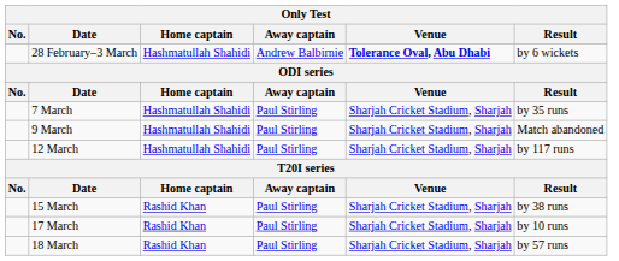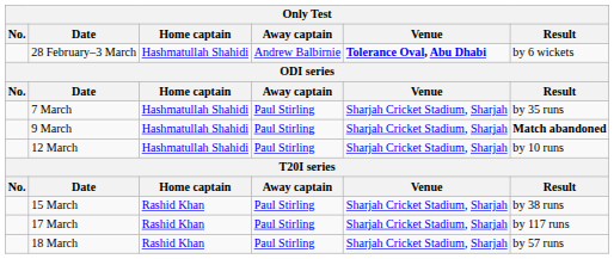 <table class="wikitable">
 <tr>
 <th colspan="9">Only Test</th>
 </tr>
 <tr>
 <th>No.</th>
 <th>Date</th>
 <th>Home captain</th>
 <th>Away captain</th>
 <th>Venue</th>
 <th>Result</th>
 </tr>
 <tr>
 <td></td>
 <td>28 February–3 March</td>
 <td><a href='#'>Hashmatullah Shahidi</a></td>
 <td><a href='#'>Andrew Balbirnie</a></td>
 <td><strong><a href='#'>Tolerance Oval</a>, <a href='#'>Abu Dhabi</a></strong></td>
 <td> by 6 wickets</td>
 </tr>
 <tr>
 <th colspan="9">ODI series</th>
 </tr>
 <tr>
 <th>No.</th>
 <th>Date</th>
 <th>Home captain</th>
 <th>Away captain</th>
 <th>Venue</th>
 <th>Result</th>
 </tr>
 <tr>
 <td></td>
 <td>7 March</td>
 <td><a href='#'>Hashmatullah Shahidi</a></td>
 <td><a href='#'>Paul Stirling</a></td>
 <td><a href='#'>Sharjah Cricket Stadium</a>, <a href='#'>Sharjah</a></td>
 <td> by 35 runs</td>
 </tr>
 <tr>
 <td></td>
 <td>9 March</td>
 <td><a href='#'>Hashmatullah Shahidi</a></td>
 <td><a href='#'>Paul Stirling</a></td>
 <td><a href='#'>Sharjah Cricket Stadium</a>, <a href='#'>Sharjah</a></td>
-<td>Match abandoned</td>
+<td><strong>Match abandoned</strong></td>
 </tr>
 <tr>
 <td></td>
 <td>12 March</td>
 <td><a href='#'>Hashmatullah Shahidi</a></td>
 <td><a href='#'>Paul Stirling</a></td>
 <td><a href='#'>Sharjah Cricket Stadium</a>, <a href='#'>Sharjah</a></td>
-<td> by 117 runs</td>
+<td> by 10 runs</td>
 </tr>
 <tr>
 <th colspan="9">T20I series</th>
 </tr>
 <tr>
 <th>No.</th>
 <th>Date</th>
 <th>Home captain</th>
 <th>Away captain</th>
 <th>Venue</th>
 <th>Result</th>
 </tr>
 <tr>
 <td></td>
 <td>15 March</td>
 <td><a href='#'>Rashid Khan</a></td>
 <td><a href='#'>Paul Stirling</a></td>
 <td><a href='#'>Sharjah Cricket Stadium</a>, <a href='#'>Sharjah</a></td>
 <td> by 38 runs</td>
 </tr>
 <tr>
 <td></td>
 <td>17 March</td>
 <td><a href='#'>Rashid Khan</a></td>
 <td><a href='#'>Paul Stirling</a></td>
 <td><a href='#'>Sharjah Cricket Stadium</a>, <a href='#'>Sharjah</a></td>
-<td> by 10 runs</td>
+<td> by 117 runs</td>
 </tr>
 <tr>
 <td></td>
 <td>18 March</td>
 <td><a href='#'>Rashid Khan</a></td>
 <td><a href='#'>Paul Stirling</a></td>
 <td><a href='#'>Sharjah Cricket Stadium</a>, <a href='#'>Sharjah</a></td>
 <td> by 57 runs</td>
 </tr>
 </table>
